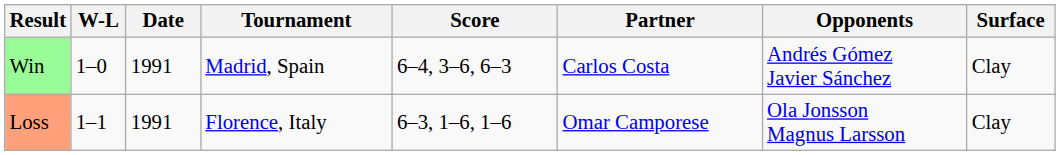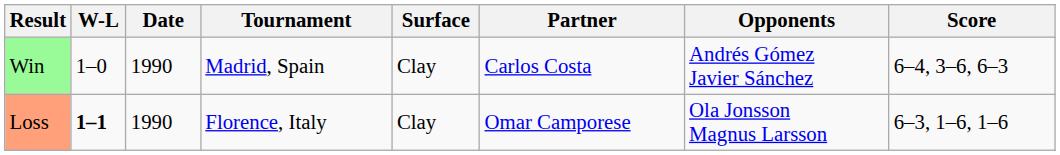 <table class="sortable wikitable">
 <tr>
 <th style="width:40px">Result</th>
 <th style="width:35px" class="unsortable">W-L</th>
 <th style="width:50px">Date</th>
 <th style="width:140px">Tournament</th>
-<th style="width:120px" class="unsortable">Score</th>
+<th style="width:60px">Surface</th>
 <th style="width:150px">Partner</th>
 <th style="width:150px">Opponents</th>
-<th style="width:60px">Surface</th>
+<th style="width:120px" class="unsortable">Score</th>
 </tr>
 <tr>
 <td style="background:#98fb98;">Win</td>
 <td>1–0</td>
-<td>1991</td>
+<td>1990</td>
 <td><a href='#'>Madrid</a>, Spain</td>
-<td>6–4, 3–6, 6–3</td>
+<td>Clay</td>
 <td> <a href='#'>Carlos Costa</a></td>
 <td> <a href='#'>Andrés Gómez</a><br> <a href='#'>Javier Sánchez</a></td>
-<td>Clay</td>
+<td>6–4, 3–6, 6–3</td>
 </tr>
 <tr>
 <td style="background:#ffa07a;">Loss</td>
-<td>1–1</td>
-<td>1991</td>
+<td><strong>1–1</strong></td>
+<td>1990</td>
 <td><a href='#'>Florence</a>, Italy</td>
-<td>6–3, 1–6, 1–6</td>
+<td>Clay</td>
 <td> <a href='#'>Omar Camporese</a></td>
 <td> <a href='#'>Ola Jonsson</a><br> <a href='#'>Magnus Larsson</a></td>
-<td>Clay</td>
+<td>6–3, 1–6, 1–6</td>
 </tr>
 </table>
